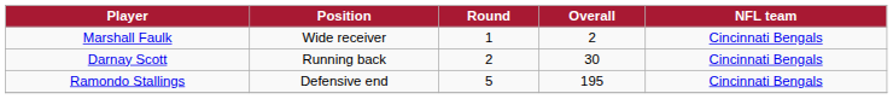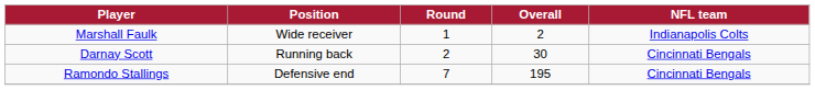 <table class="wikitable" width="65%">
 <tr>
 <th style="background:#A81933;color:#FFFFFF;">Player</th>
 <th style="background:#A81933;color:#FFFFFF;">Position</th>
 <th style="background:#A81933;color:#FFFFFF;">Round</th>
 <th style="background:#A81933;color:#FFFFFF;">Overall</th>
 <th style="background:#A81933;color:#FFFFFF;">NFL team</th>
 </tr>
 <tr align="center" bgcolor="">
 <td><a href='#'>Marshall Faulk</a></td>
 <td>Wide receiver</td>
 <td>1</td>
 <td>2</td>
-<td><a href='#'>Cincinnati Bengals</a></td>
+<td><a href='#'>Indianapolis Colts</a></td>
 </tr>
 <tr align="center" bgcolor="">
 <td><a href='#'>Darnay Scott</a></td>
 <td>Running back</td>
 <td>2</td>
 <td>30</td>
 <td><a href='#'>Cincinnati Bengals</a></td>
 </tr>
 <tr align="center" bgcolor="">
 <td><a href='#'>Ramondo Stallings</a></td>
 <td>Defensive end</td>
-<td>5</td>
+<td>7</td>
 <td>195</td>
 <td><a href='#'>Cincinnati Bengals</a></td>
 </tr>
 <tr align="center" bgcolor="">
 </tr>
 </table>
